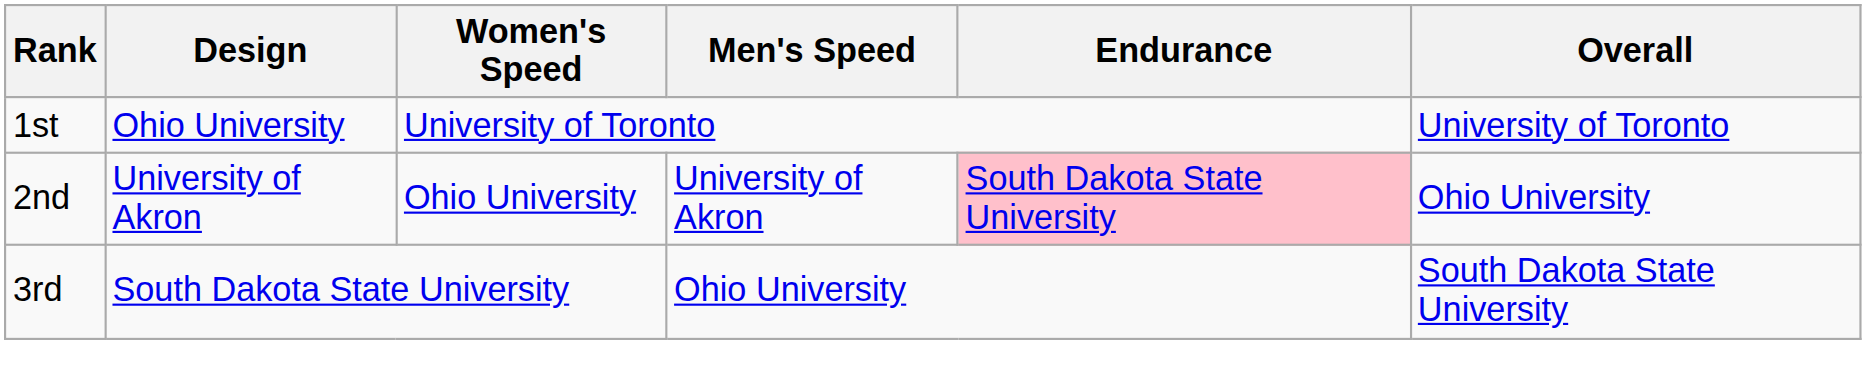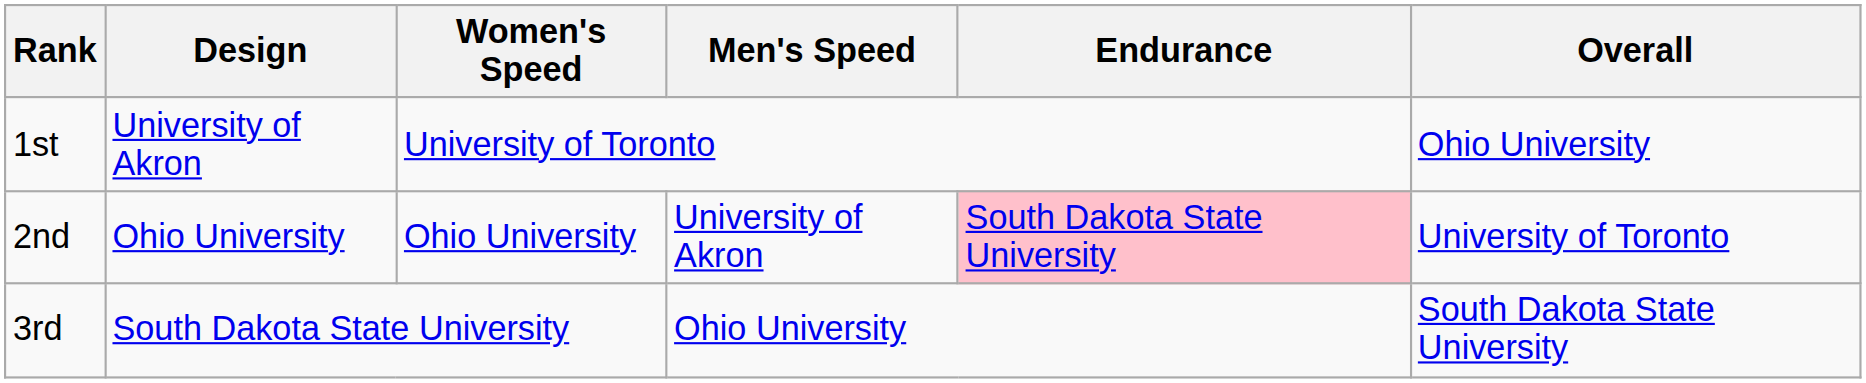 <table class="wikitable mw-collapsible">
 <tr>
 <th>Rank</th>
 <th>Design</th>
 <th>Women's Speed</th>
 <th>Men's Speed</th>
 <th>Endurance</th>
 <th>Overall</th>
 </tr>
 <tr>
 <td>1st</td>
+<td><a href='#'>University of Akron</a></td>
+<td colspan="3"><a href='#'>University of Toronto</a></td>
 <td><a href='#'>Ohio University</a></td>
-<td colspan="3"><a href='#'>University of Toronto</a></td>
-<td><a href='#'>University of Toronto</a></td>
 </tr>
 <tr>
 <td>2nd</td>
-<td><a href='#'>University of Akron</a></td>
+<td><a href='#'>Ohio University</a></td>
 <td><a href='#'>Ohio University</a></td>
 <td><a href='#'>University of Akron</a></td>
 <td style="background: pink;"><a href='#'>South Dakota State University</a></td>
-<td><a href='#'>Ohio University</a></td>
+<td><a href='#'>University of Toronto</a></td>
 </tr>
 <tr>
 <td>3rd</td>
 <td colspan="2"><a href='#'>South Dakota State University</a></td>
 <td colspan="2"><a href='#'>Ohio University</a></td>
 <td><a href='#'>South Dakota State University</a></td>
 </tr>
 </table>
